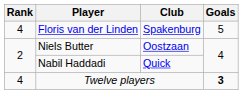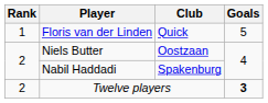 <table class="wikitable" style="text-align:center;">
 <tr>
 <th>Rank</th>
 <th>Player</th>
 <th>Club</th>
 <th>Goals</th>
 </tr>
 <tr>
-<td>4</td>
+<td>1</td>
 <td align=left> <a href='#'>Floris van der Linden</a></td>
-<td align=left><a href='#'>Spakenburg</a></td>
+<td align="left"><a href='#'>Quick</a></td>
 <td>5</td>
 </tr>
 <tr>
 <td rowspan=2>2</td>
 <td align="left"> Niels Butter</td>
 <td align="left"><a href='#'>Oostzaan</a></td>
 <td rowspan=2>4</td>
 </tr>
 <tr>
 <td align="left"> Nabil Haddadi</td>
-<td align="left"><a href='#'>Quick</a></td>
+<td align=left><a href='#'>Spakenburg</a></td>
 </tr>
 <tr>
-<td>4</td>
+<td>2</td>
 <td colspan=2><em>Twelve players</em></td>
 <td><strong>3</strong></td>
 </tr>
 </table>
